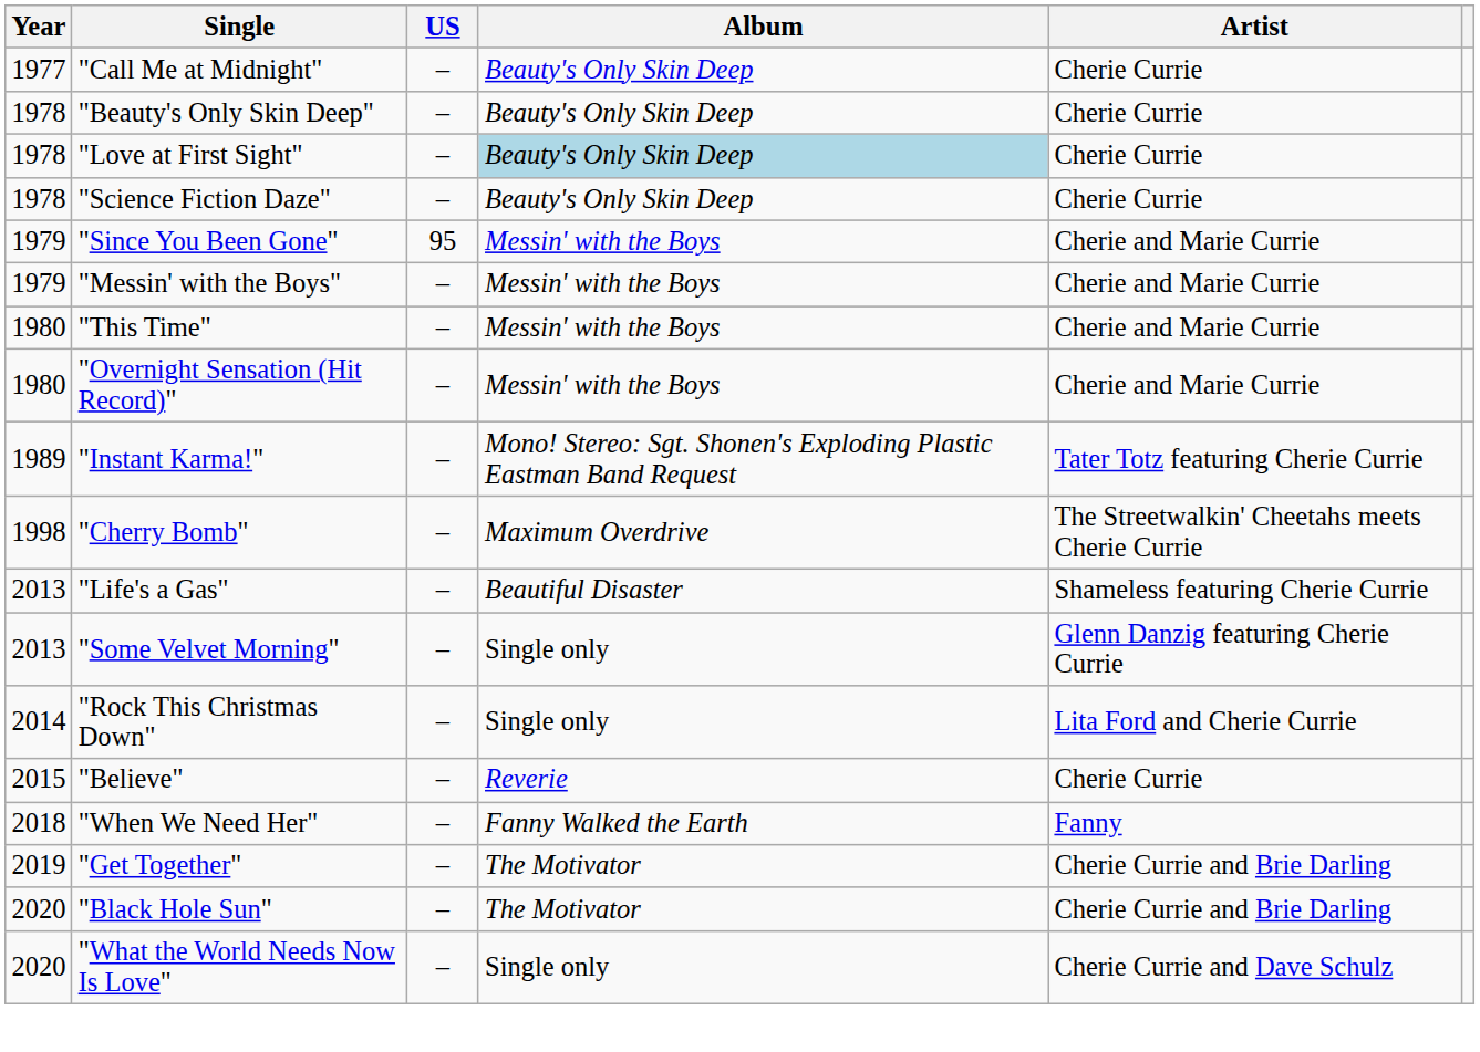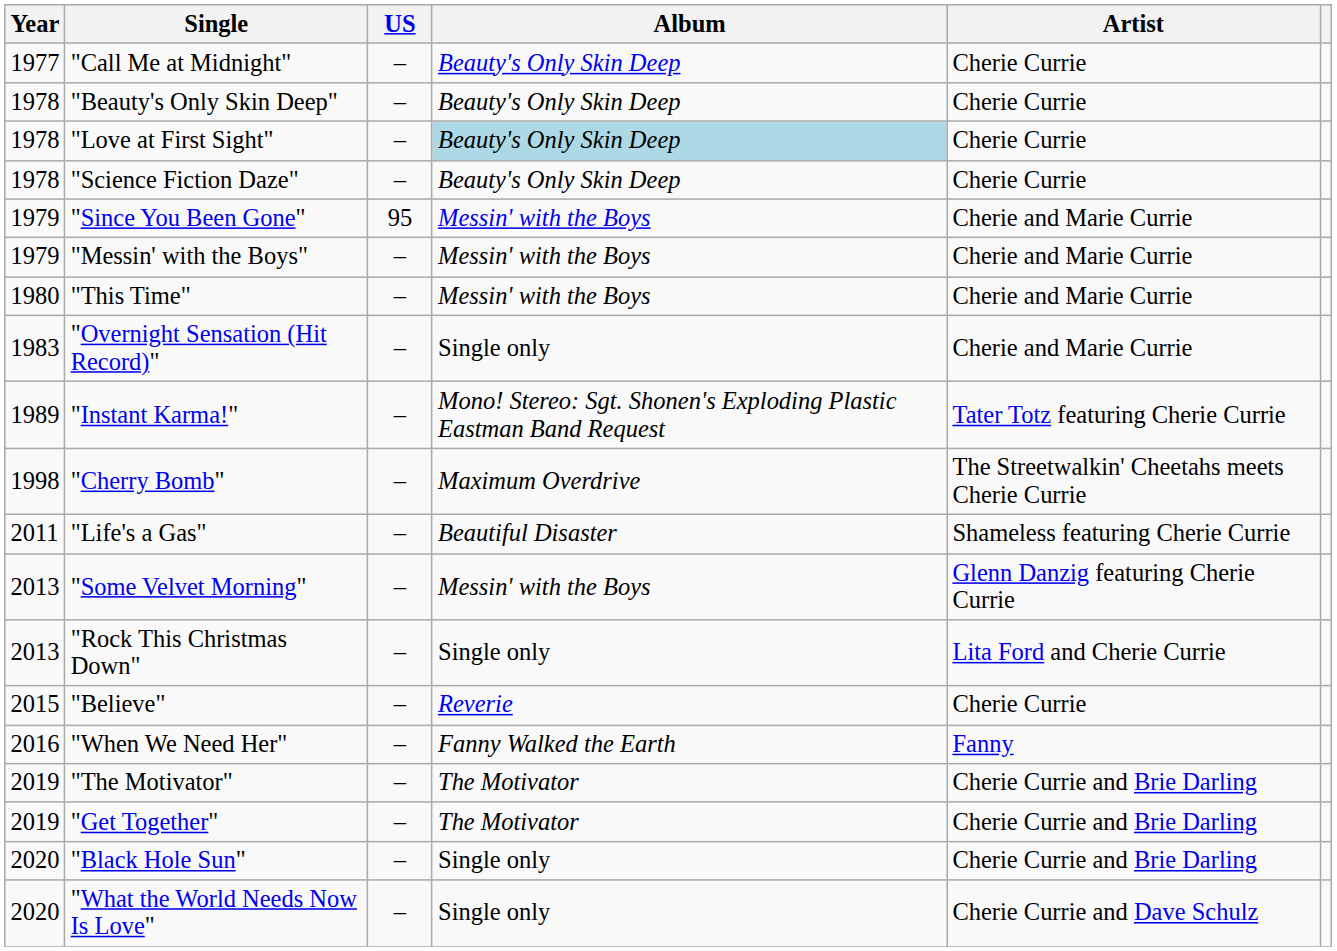 <table class="wikitable">
 <tr>
 <th>Year</th>
 <th>Single</th>
 <th width="35"><a href='#'>US</a></th>
 <th>Album</th>
 <th>Artist</th>
 <th></th>
 </tr>
 <tr>
 <td>1977</td>
 <td>"Call Me at Midnight"</td>
 <td align="center">–</td>
 <td><em><a href='#'>Beauty's Only Skin Deep</a></em></td>
 <td>Cherie Currie</td>
 <td></td>
 </tr>
 <tr>
 <td>1978</td>
 <td>"Beauty's Only Skin Deep"</td>
 <td align="center">–</td>
 <td><em>Beauty's Only Skin Deep</em></td>
 <td>Cherie Currie</td>
 <td></td>
 </tr>
 <tr>
 <td>1978</td>
 <td>"Love at First Sight"</td>
 <td align="center">–</td>
 <td style="background: lightblue;"><em>Beauty's Only Skin Deep</em></td>
 <td>Cherie Currie</td>
 <td></td>
 </tr>
 <tr>
 <td>1978</td>
 <td>"Science Fiction Daze"</td>
 <td align="center">–</td>
 <td><em>Beauty's Only Skin Deep</em></td>
 <td>Cherie Currie</td>
 <td></td>
 </tr>
 <tr>
 <td>1979</td>
 <td>"<a href='#'>Since You Been Gone</a>"</td>
 <td align="center">95</td>
 <td><em><a href='#'>Messin' with the Boys</a></em></td>
 <td>Cherie and Marie Currie</td>
 <td></td>
 </tr>
 <tr>
 <td>1979</td>
 <td>"Messin' with the Boys"</td>
 <td align="center">–</td>
 <td><em>Messin' with the Boys</em></td>
 <td>Cherie and Marie Currie</td>
 <td></td>
 </tr>
 <tr>
 <td>1980</td>
 <td>"This Time"</td>
 <td align="center">–</td>
 <td><em>Messin' with the Boys</em></td>
 <td>Cherie and Marie Currie</td>
 <td></td>
 </tr>
 <tr>
-<td>1980</td>
+<td>1983</td>
 <td>"<a href='#'>Overnight Sensation (Hit Record)</a>"</td>
 <td align="center">–</td>
-<td><em>Messin' with the Boys</em></td>
+<td>Single only</td>
 <td>Cherie and Marie Currie</td>
 <td></td>
 </tr>
 <tr>
 <td>1989</td>
 <td>"<a href='#'>Instant Karma!</a>"</td>
 <td align="center">–</td>
 <td><em>Mono! Stereo: Sgt. Shonen's Exploding Plastic Eastman Band Request</em></td>
 <td><a href='#'>Tater Totz</a> featuring Cherie Currie</td>
 <td></td>
 </tr>
 <tr>
 <td>1998</td>
 <td>"<a href='#'>Cherry Bomb</a>"</td>
 <td align="center">–</td>
 <td><em>Maximum Overdrive</em></td>
 <td>The Streetwalkin' Cheetahs meets Cherie Currie</td>
 <td></td>
 </tr>
 <tr>
-<td>2013</td>
+<td>2011</td>
 <td>"Life's a Gas"</td>
 <td align="center">–</td>
 <td><em>Beautiful Disaster</em></td>
 <td>Shameless featuring Cherie Currie</td>
 <td></td>
 </tr>
 <tr>
 <td>2013</td>
 <td>"<a href='#'>Some Velvet Morning</a>"</td>
 <td align="center">–</td>
-<td>Single only</td>
+<td><em>Messin' with the Boys</em></td>
 <td><a href='#'>Glenn Danzig</a> featuring Cherie Currie</td>
 <td></td>
 </tr>
 <tr>
-<td>2014</td>
+<td>2013</td>
 <td>"Rock This Christmas Down"</td>
 <td align="center">–</td>
 <td>Single only</td>
 <td><a href='#'>Lita Ford</a> and Cherie Currie</td>
 <td></td>
 </tr>
 <tr>
 <td>2015</td>
 <td>"Believe"</td>
 <td align="center">–</td>
 <td><em><a href='#'>Reverie</a></em></td>
 <td>Cherie Currie</td>
 <td></td>
 </tr>
 <tr>
-<td>2018</td>
+<td>2016</td>
 <td>"When We Need Her"</td>
 <td align="center">–</td>
 <td><em>Fanny Walked the Earth</em></td>
 <td><a href='#'>Fanny</a></td>
+<td></td>
+</tr>
+<tr>
+<td>2019</td>
+<td>"The Motivator"</td>
+<td align="center">–</td>
+<td><em>The Motivator</em></td>
+<td>Cherie Currie and <a href='#'>Brie Darling</a></td>
 <td></td>
 </tr>
 <tr>
 <td>2019</td>
 <td>"<a href='#'>Get Together</a>"</td>
 <td align="center">–</td>
 <td><em>The Motivator</em></td>
 <td>Cherie Currie and <a href='#'>Brie Darling</a></td>
 <td></td>
 </tr>
 <tr>
 <td>2020</td>
 <td>"<a href='#'>Black Hole Sun</a>"</td>
 <td align="center">–</td>
-<td><em>The Motivator</em></td>
+<td>Single only</td>
 <td>Cherie Currie and <a href='#'>Brie Darling</a></td>
 <td></td>
 </tr>
 <tr>
 <td>2020</td>
 <td>"<a href='#'>What the World Needs Now Is Love</a>"</td>
 <td align="center">–</td>
 <td>Single only</td>
 <td>Cherie Currie and <a href='#'>Dave Schulz</a></td>
 <td></td>
 </tr>
 <tr>
 </tr>
 </table>
